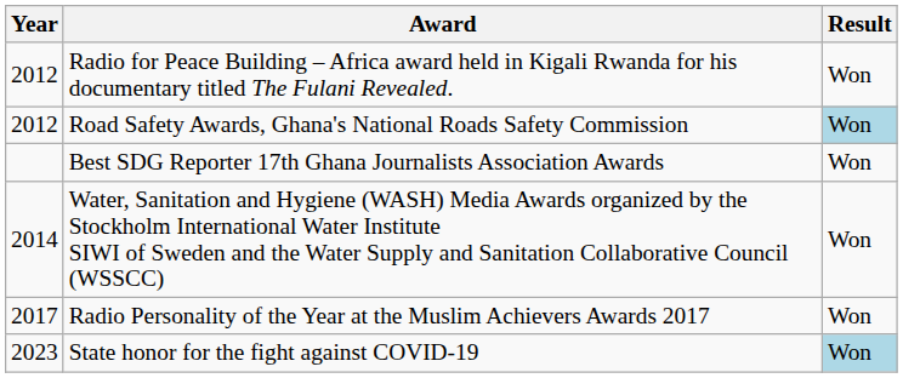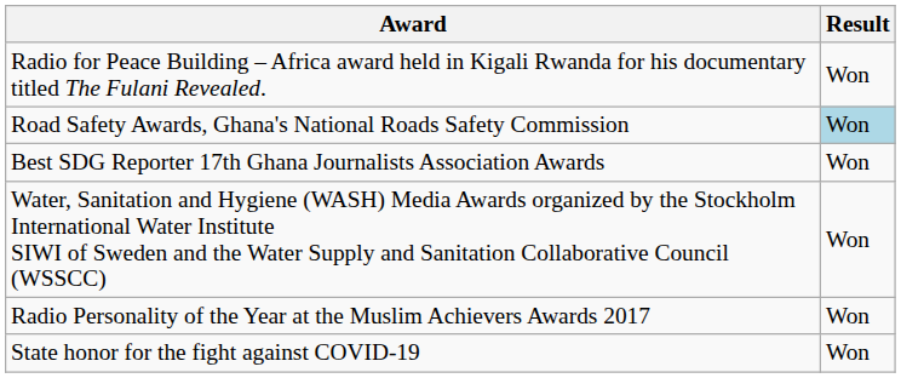 <table class="wikitable">
 <tr>
-<th>Year</th>
 <th>Award</th>
 <th>Result</th>
 </tr>
 <tr>
-<td>2012</td>
 <td>Radio for Peace Building – Africa award held in Kigali Rwanda for his documentary titled <em>The Fulani Revealed</em>.</td>
 <td>Won</td>
 </tr>
 <tr>
-<td>2012</td>
 <td>Road Safety Awards, Ghana's National Roads Safety Commission</td>
 <td style="background: lightblue;">Won</td>
 </tr>
 <tr>
-<td></td>
 <td>Best SDG Reporter 17th Ghana Journalists Association Awards</td>
 <td>Won</td>
 </tr>
 <tr>
-<td>2014</td>
 <td>Water, Sanitation and Hygiene (WASH) Media Awards organized by the Stockholm International Water Institute<br>SIWI of Sweden and the Water Supply and Sanitation Collaborative Council (WSSCC)</td>
 <td>Won</td>
 </tr>
 <tr>
-<td>2017</td>
 <td>Radio Personality of the Year at the Muslim Achievers Awards 2017</td>
 <td>Won</td>
 </tr>
 <tr>
-<td>2023</td>
 <td>State honor for the fight against COVID-19</td>
-<td style="background: lightblue;">Won</td>
+<td>Won</td>
 </tr>
 </table>
